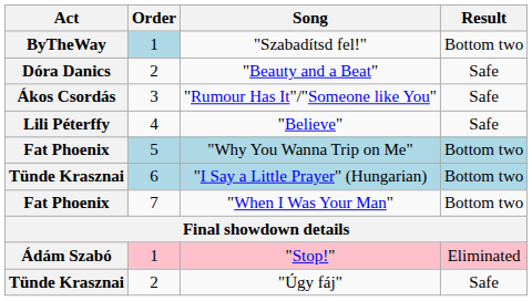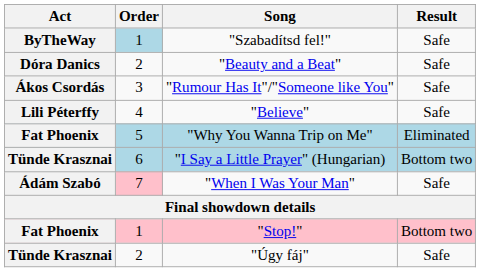 <table class="wikitable" style="text-align:center;">
 <tr>
 <th scope="col">Act</th>
 <th scope="col">Order</th>
 <th scope="col">Song</th>
 <th scope="col">Result</th>
 </tr>
 <tr>
 <th scope="row">ByTheWay</th>
 <td style="background: lightblue;">1</td>
 <td>"Szabadítsd fel!"</td>
-<td>Bottom two</td>
+<td>Safe</td>
 </tr>
 <tr>
 <th scope="row">Dóra Danics</th>
 <td>2</td>
 <td>"<a href='#'>Beauty and a Beat</a>"</td>
 <td>Safe</td>
 </tr>
 <tr>
 <th scope="row">Ákos Csordás</th>
 <td>3</td>
 <td>"<a href='#'>Rumour Has It</a>"/"<a href='#'>Someone like You</a>"</td>
 <td>Safe</td>
 </tr>
 <tr>
 <th scope="row">Lili Péterffy</th>
 <td>4</td>
 <td>"<a href='#'>Believe</a>"</td>
 <td>Safe</td>
 </tr>
 <tr bgcolor="lightblue">
 <th scope="row">Fat Phoenix</th>
 <td>5</td>
 <td>"Why You Wanna Trip on Me"</td>
-<td>Bottom two</td>
+<td>Eliminated</td>
 </tr>
 <tr bgcolor="lightblue">
 <th scope="row">Tünde Krasznai</th>
 <td>6</td>
 <td>"<a href='#'>I Say a Little Prayer</a>" (Hungarian)</td>
 <td>Bottom two</td>
 </tr>
 <tr>
-<th scope="row">Fat Phoenix</th>
-<td>7</td>
+<th scope="row">Ádám Szabó</th>
+<td style="background: pink;">7</td>
 <td>"<a href='#'>When I Was Your Man</a>"</td>
-<td>Bottom two</td>
+<td>Safe</td>
 </tr>
 <tr>
 <th scope="col" colspan="7">Final showdown details</th>
 </tr>
 <tr bgcolor="pink">
-<th scope="row">Ádám Szabó</th>
+<th scope="row">Fat Phoenix</th>
 <td>1</td>
 <td>"<a href='#'>Stop!</a>"</td>
-<td>Eliminated</td>
+<td>Bottom two</td>
 </tr>
 <tr>
 <th scope="row">Tünde Krasznai</th>
 <td>2</td>
 <td>"Úgy fáj"</td>
 <td>Safe</td>
 </tr>
 </table>
